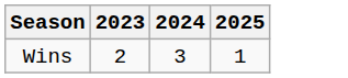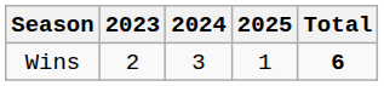 <table class="wikitable">
 <tr>
 <th>Season</th>
 <th>2023</th>
 <th>2024</th>
 <th>2025</th>
+<th>Total</th>
 </tr>
 <tr align=center>
 <td>Wins</td>
 <td>2</td>
 <td>3</td>
 <td>1</td>
+<td><strong>6</strong></td>
 </tr>
 </table>
